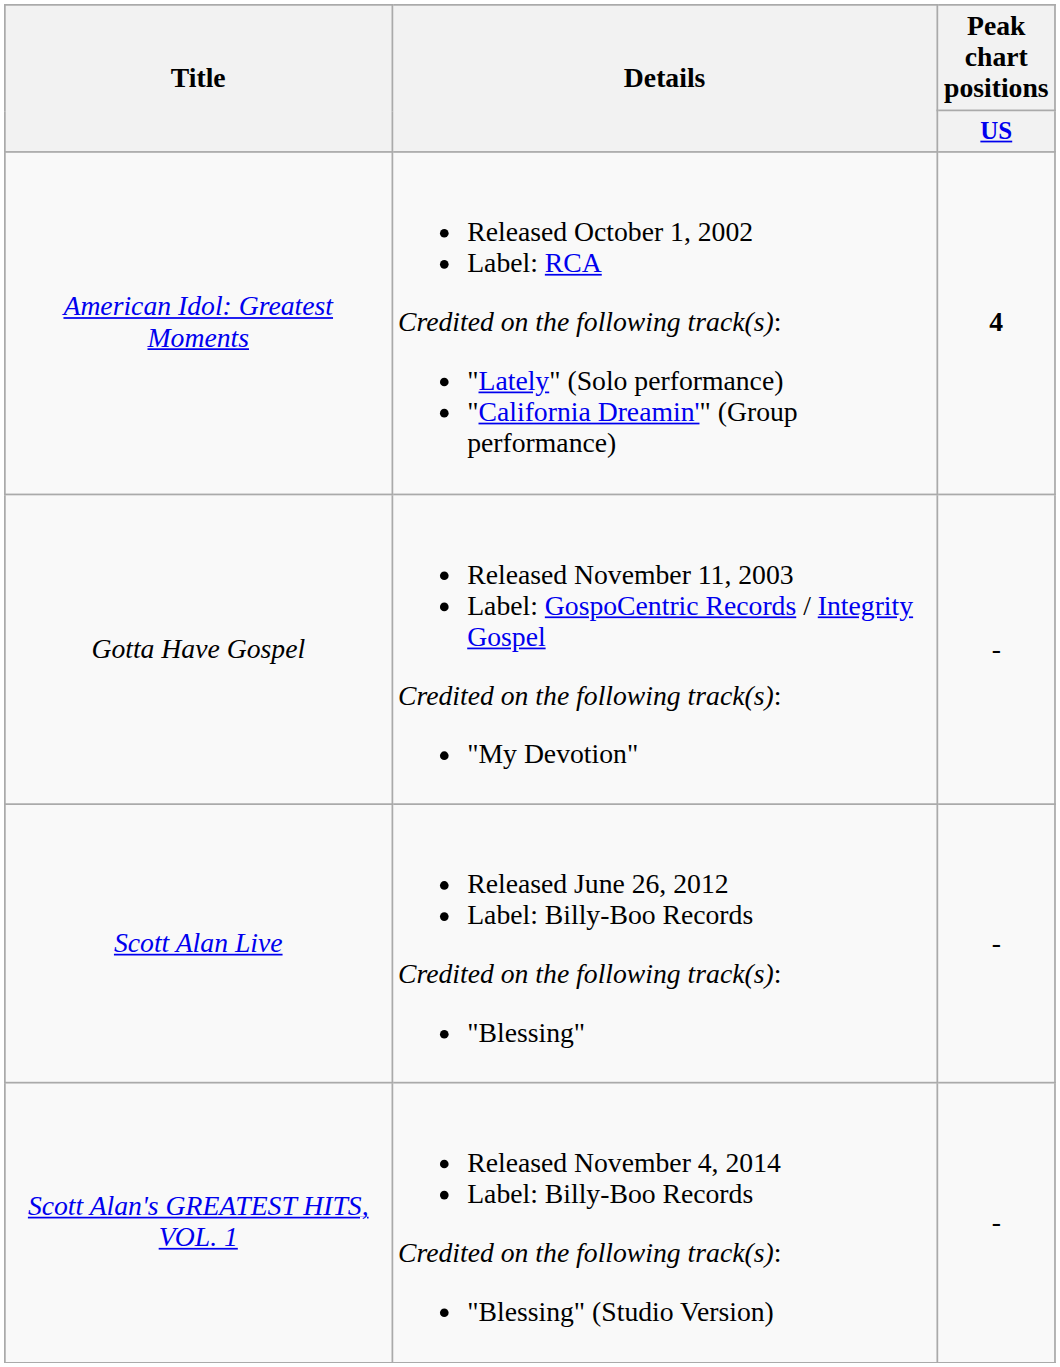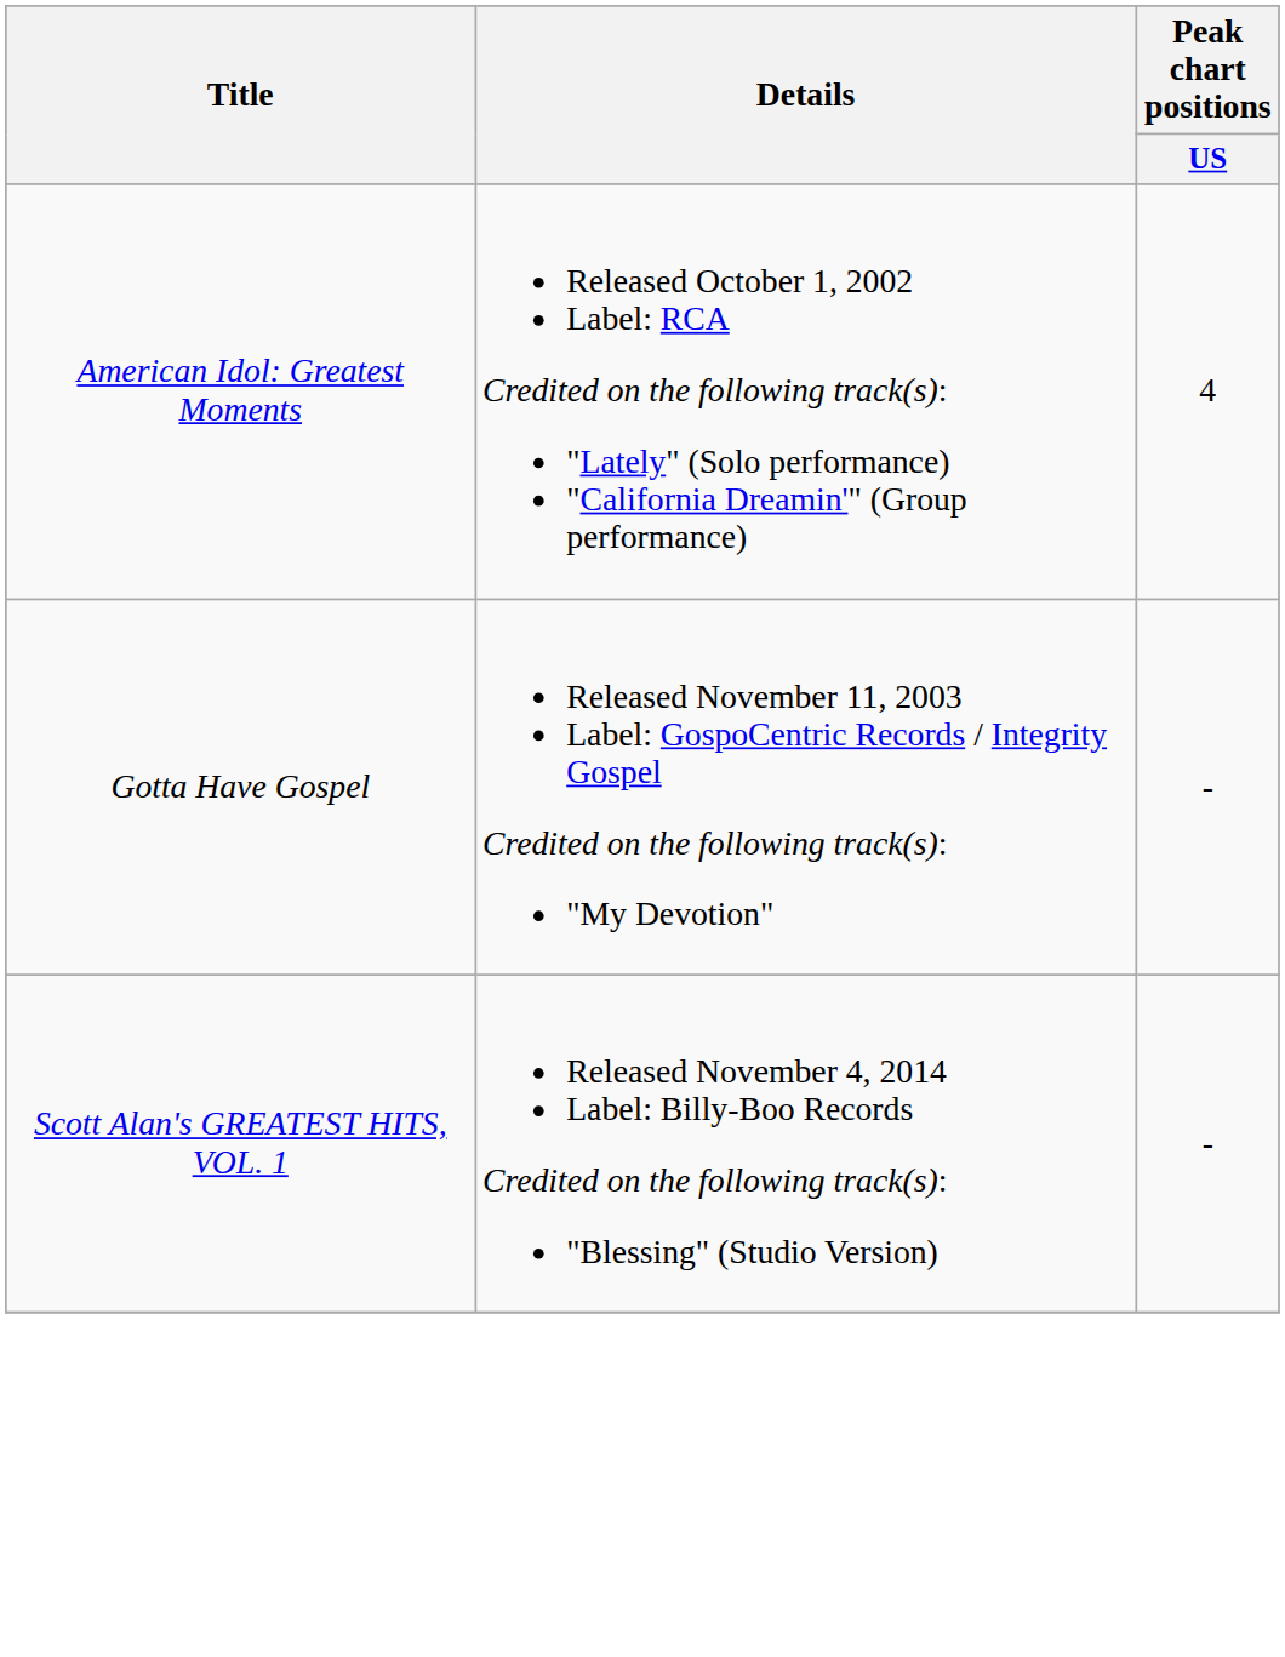 <table class="wikitable plainrowheaders" style="text-align:center;">
 <tr>
 <th scope="col" rowspan="2">Title</th>
 <th scope="col" rowspan="2">Details</th>
 <th scope="col" rowspan="1">Peak chart positions</th>
 </tr>
 <tr>
 <th scope="col" style="width:3em;font-size:90%;"><a href='#'>US</a></th>
 </tr>
 <tr>
 <td><em><a href='#'>American Idol: Greatest Moments</a></em></td>
 <td align="left"><br><ul><li>Released October 1, 2002</li><li>Label: <a href='#'>RCA</a></li></ul><em>Credited on the following track(s)</em>:<ul><li>"<a href='#'>Lately</a>" (Solo performance)</li><li>"<a href='#'>California Dreamin'</a>" (Group performance)</li></ul></td>
-<td><strong>4</strong></td>
+<td>4</td>
 </tr>
 <tr>
 <td><em>Gotta Have Gospel</em></td>
 <td align="left"><br><ul><li>Released November 11, 2003</li><li>Label: <a href='#'>GospoCentric Records</a> / <a href='#'>Integrity Gospel</a></li></ul><em>Credited on the following track(s)</em>:<ul><li>"My Devotion"</li></ul></td>
-<td>-</td>
-</tr>
-<tr>
-<td><em><a href='#'>Scott Alan Live</a></em></td>
-<td align="left"><br><ul><li>Released June 26, 2012</li><li>Label: Billy-Boo Records</li></ul><em>Credited on the following track(s)</em>:<ul><li>"Blessing"</li></ul></td>
 <td>-</td>
 </tr>
 <tr>
 <td><em><a href='#'>Scott Alan's GREATEST HITS, VOL. 1</a></em></td>
 <td align="left"><br><ul><li>Released November 4, 2014</li><li>Label: Billy-Boo Records</li></ul><em>Credited on the following track(s)</em>:<ul><li>"Blessing" (Studio Version)</li></ul></td>
 <td>-</td>
 </tr>
 <tr>
 </tr>
 </table>
